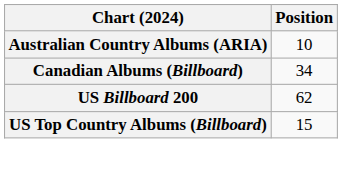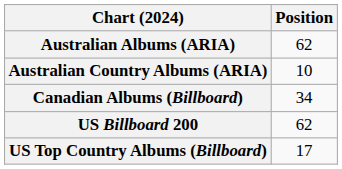 <table class="wikitable sortable plainrowheaders" style="text-align:center">
 <tr>
 <th scope="col">Chart (2024)</th>
 <th scope="col">Position</th>
+</tr>
+<tr>
+<th scope="row">Australian Albums (ARIA)</th>
+<td>62</td>
 </tr>
 <tr>
 <th scope="row">Australian Country Albums (ARIA)</th>
 <td>10</td>
 </tr>
 <tr>
 <th scope="row">Canadian Albums (<em>Billboard</em>)</th>
 <td>34</td>
 </tr>
 <tr>
 <th scope="row">US <em>Billboard</em> 200</th>
 <td>62</td>
 </tr>
 <tr>
 <th scope="row">US Top Country Albums (<em>Billboard</em>)</th>
-<td>15</td>
+<td>17</td>
 </tr>
 </table>
